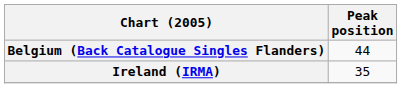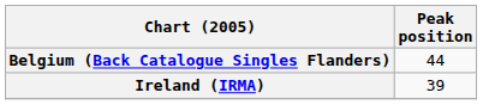 <table class="wikitable plainrowheaders sortable" style="text-align:center">
 <tr>
 <th scope="col">Chart (2005)</th>
 <th scope="col">Peak<br>position</th>
 </tr>
 <tr>
 <th scope="row">Belgium (<a href='#'>Back Catalogue Singles</a> Flanders)</th>
 <td>44</td>
 </tr>
 <tr>
 <th scope="row">Ireland (<a href='#'>IRMA</a>)</th>
-<td>35</td>
+<td>39</td>
 </tr>
 <tr>
 </tr>
 <tr>
 </tr>
 <tr>
 </tr>
 </table>
